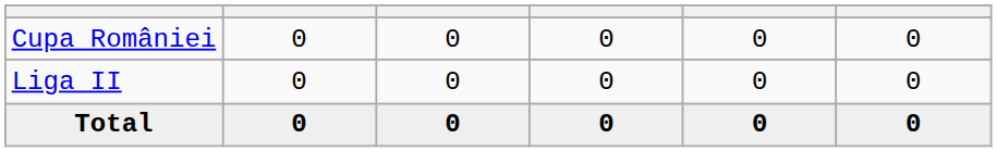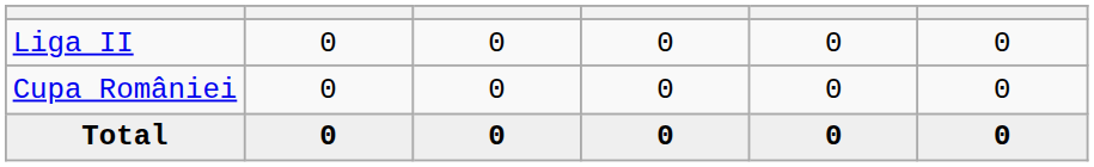 <table class="wikitable" style="text-align: center;">
 <tr>
 <th></th>
 <th style="width:70px;"></th>
 <th style="width:70px;"></th>
 <th style="width:70px;"></th>
 <th style="width:70px;"></th>
 <th style="width:70px;"></th>
 </tr>
 <tr>
-<td align=left><a href='#'>Cupa României</a></td>
+<td align=left><a href='#'>Liga II</a></td>
 <td>0</td>
 <td>0</td>
 <td>0</td>
 <td>0</td>
 <td>0</td>
 </tr>
 <tr>
-<td align=left><a href='#'>Liga II</a></td>
+<td align=left><a href='#'>Cupa României</a></td>
 <td>0</td>
 <td>0</td>
 <td>0</td>
 <td>0</td>
 <td>0</td>
 </tr>
 <tr bgcolor="#EFEFEF">
 <td><strong>Total</strong></td>
 <td><strong>0</strong></td>
 <td><strong>0</strong></td>
 <td><strong>0</strong></td>
 <td><strong>0</strong></td>
 <td><strong>0</strong></td>
 </tr>
 </table>
